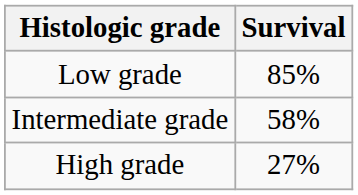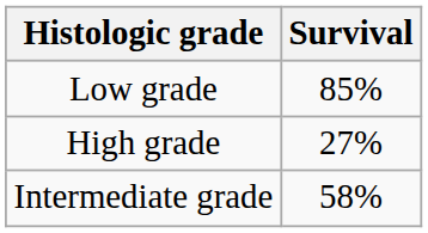 <table class="wikitable" align="left" style="text-align: center;">
 <tr>
 <th>Histologic grade</th>
 <th>Survival</th>
 </tr>
 <tr>
 <td>Low grade</td>
 <td>85%</td>
 </tr>
 <tr>
+<td>High grade</td>
+<td>27%</td>
+</tr>
+<tr>
 <td>Intermediate grade</td>
 <td>58%</td>
 </tr>
-<tr>
-<td>High grade</td>
-<td>27%</td>
-</tr>
 </table>
